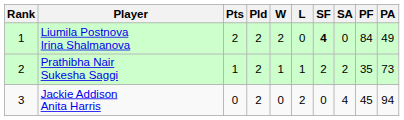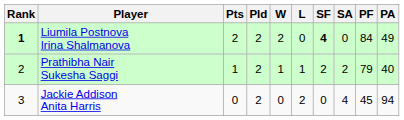 <table class=wikitable style="text-align:center; font-size:90%">
 <tr>
 <th width="20">Rank</th>
 <th width="225">Player</th>
 <th width="20">Pts</th>
 <th width="20">Pld</th>
 <th width="20">W</th>
 <th width="20">L</th>
 <th width="20">SF</th>
 <th width="20">SA</th>
 <th width="20">PF</th>
 <th width="20">PA</th>
 </tr>
 <tr bgcolor="#ccffcc">
-<td>1</td>
+<td><strong>1</strong></td>
 <td style="text-align:left"> <a href='#'>Liumila Postnova</a><br> <a href='#'>Irina Shalmanova</a></td>
 <td>2</td>
 <td>2</td>
 <td>2</td>
 <td>0</td>
 <td><strong>4</strong></td>
 <td>0</td>
 <td>84</td>
 <td>49</td>
 </tr>
 <tr bgcolor="#ccffcc">
 <td>2</td>
 <td style="text-align:left"> <a href='#'>Prathibha Nair</a><br> <a href='#'>Sukesha Saggi</a></td>
 <td>1</td>
 <td>2</td>
 <td>1</td>
 <td>1</td>
 <td>2</td>
 <td>2</td>
-<td>35</td>
-<td>73</td>
+<td>79</td>
+<td>40</td>
 </tr>
 <tr>
 <td>3</td>
 <td style="text-align:left"> <a href='#'>Jackie Addison</a><br> <a href='#'>Anita Harris</a></td>
 <td>0</td>
 <td>2</td>
 <td>0</td>
 <td>2</td>
 <td>0</td>
 <td>4</td>
 <td>45</td>
 <td>94</td>
 </tr>
 </table>
